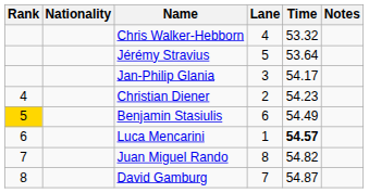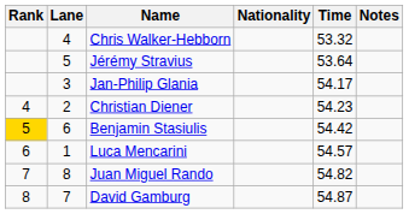 <table class="wikitable sortable" style="text-align:center">
 <tr>
 <th>Rank</th>
+<th>Lane</th>
+<th>Name</th>
 <th>Nationality</th>
-<th>Name</th>
-<th>Lane</th>
 <th>Time</th>
 <th>Notes</th>
 </tr>
 <tr>
 <td></td>
+<td>4</td>
+<td align=left><a href='#'>Chris Walker-Hebborn</a></td>
 <td align=left></td>
-<td align=left><a href='#'>Chris Walker-Hebborn</a></td>
-<td>4</td>
 <td>53.32</td>
 <td></td>
 </tr>
 <tr>
 <td></td>
+<td>5</td>
+<td align=left><a href='#'>Jérémy Stravius</a></td>
 <td align=left></td>
-<td align=left><a href='#'>Jérémy Stravius</a></td>
-<td>5</td>
 <td>53.64</td>
 <td></td>
 </tr>
 <tr>
 <td></td>
+<td>3</td>
+<td align=left><a href='#'>Jan-Philip Glania</a></td>
 <td align=left></td>
-<td align=left><a href='#'>Jan-Philip Glania</a></td>
-<td>3</td>
 <td>54.17</td>
 <td></td>
 </tr>
 <tr>
 <td>4</td>
+<td>2</td>
+<td align=left><a href='#'>Christian Diener</a></td>
 <td align=left></td>
-<td align=left><a href='#'>Christian Diener</a></td>
-<td>2</td>
 <td>54.23</td>
 <td></td>
 </tr>
 <tr>
 <td style="background: gold;">5</td>
+<td>6</td>
+<td align=left><a href='#'>Benjamin Stasiulis</a></td>
 <td align=left></td>
-<td align=left><a href='#'>Benjamin Stasiulis</a></td>
-<td>6</td>
-<td>54.49</td>
+<td>54.42</td>
 <td></td>
 </tr>
 <tr>
 <td>6</td>
+<td>1</td>
+<td align=left><a href='#'>Luca Mencarini</a></td>
 <td align=left></td>
-<td align=left><a href='#'>Luca Mencarini</a></td>
-<td>1</td>
-<td><strong>54.57</strong></td>
+<td>54.57</td>
 <td></td>
 </tr>
 <tr>
 <td>7</td>
+<td>8</td>
+<td align=left><a href='#'>Juan Miguel Rando</a></td>
 <td align=left></td>
-<td align=left><a href='#'>Juan Miguel Rando</a></td>
-<td>8</td>
 <td>54.82</td>
 <td></td>
 </tr>
 <tr>
 <td>8</td>
+<td>7</td>
+<td align=left><a href='#'>David Gamburg</a></td>
 <td align=left></td>
-<td align=left><a href='#'>David Gamburg</a></td>
-<td>7</td>
 <td>54.87</td>
 <td></td>
 </tr>
 </table>
